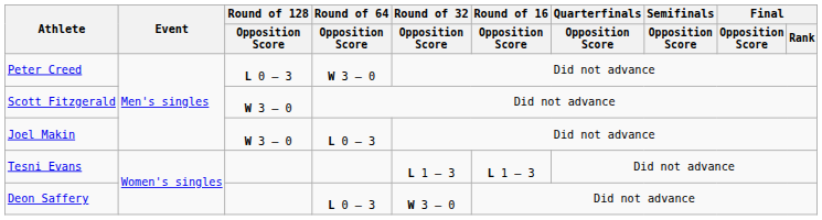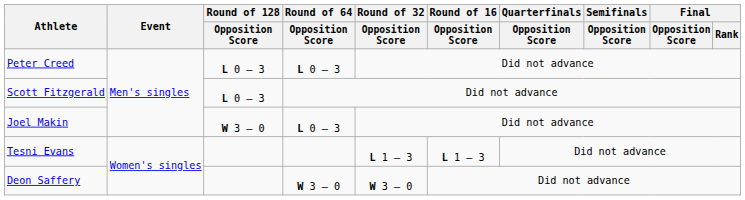 <table class=wikitable style="font-size:90%">
 <tr>
 <th rowspan=2>Athlete</th>
 <th rowspan=2>Event</th>
 <th>Round of 128</th>
 <th>Round of 64</th>
 <th>Round of 32</th>
 <th>Round of 16</th>
 <th>Quarterfinals</th>
 <th>Semifinals</th>
 <th colspan=2>Final</th>
 </tr>
 <tr style="font-size:95%">
 <th>Opposition<br>Score</th>
 <th>Opposition<br>Score</th>
 <th>Opposition<br>Score</th>
 <th>Opposition<br>Score</th>
 <th>Opposition<br>Score</th>
 <th>Opposition<br>Score</th>
 <th>Opposition<br>Score</th>
 <th>Rank</th>
 </tr>
 <tr align=center>
 <td align=left><a href='#'>Peter Creed</a></td>
 <td align=left rowspan=3><a href='#'>Men's singles</a></td>
 <td><br><strong>L</strong> 0 – 3</td>
-<td><br><strong>W</strong> 3 – 0</td>
+<td><br><strong>L</strong> 0 – 3</td>
 <td colspan=8>Did not advance</td>
 </tr>
 <tr align=center>
 <td align=left><a href='#'>Scott Fitzgerald</a></td>
-<td><br><strong>W</strong> 3 – 0</td>
+<td><br><strong>L</strong> 0 – 3</td>
 <td colspan=9>Did not advance</td>
 </tr>
 <tr align=center>
 <td align=left><a href='#'>Joel Makin</a></td>
 <td><br><strong>W</strong> 3 – 0</td>
 <td><br><strong>L</strong> 0 – 3</td>
 <td colspan=8>Did not advance</td>
 </tr>
 <tr align=center>
 <td align=left><a href='#'>Tesni Evans</a></td>
 <td align=left rowspan=2><a href='#'>Women's singles</a></td>
 <td></td>
 <td></td>
 <td><br><strong>L</strong> 1 – 3</td>
 <td><br><strong>L</strong> 1 – 3</td>
 <td colspan=4>Did not advance</td>
 </tr>
 <tr align=center>
 <td align=left><a href='#'>Deon Saffery</a></td>
 <td></td>
-<td><br><strong>L</strong> 0 – 3</td>
+<td><br><strong>W</strong> 3 – 0</td>
 <td><br><strong>W</strong> 3 – 0</td>
 <td colspan=5>Did not advance</td>
 </tr>
 </table>
